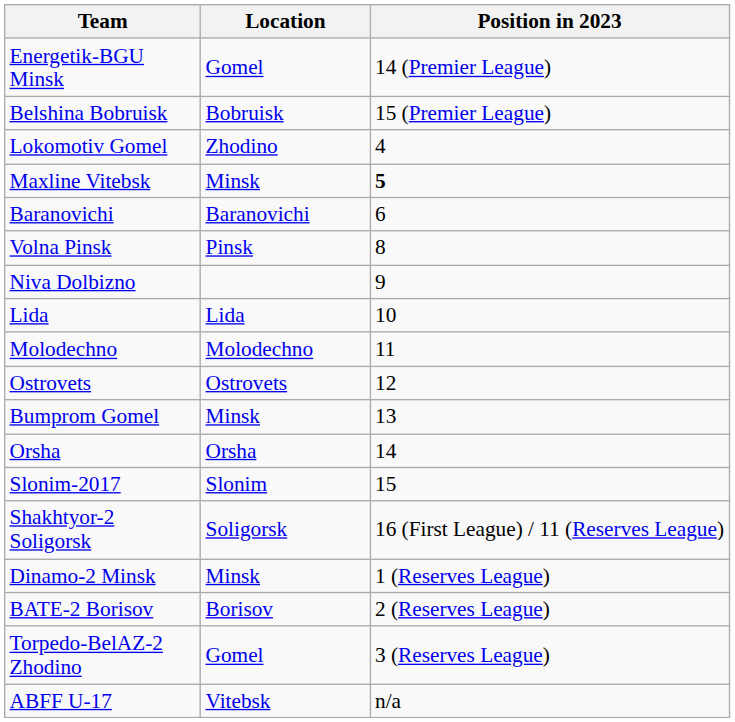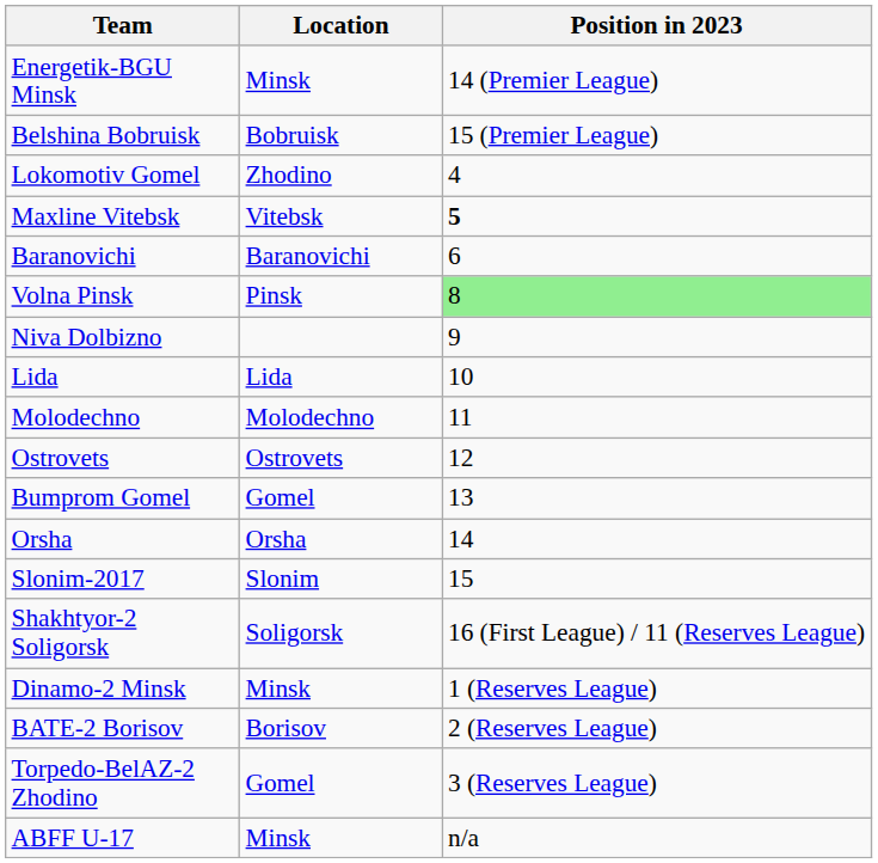 <table class="wikitable sortable" style="text-align:left">
 <tr>
 <th width=140>Team</th>
 <th width=120>Location</th>
 <th data-sort-type="number">Position in 2023</th>
 </tr>
 <tr>
 <td><a href='#'>Energetik-BGU Minsk</a></td>
-<td><a href='#'>Gomel</a></td>
+<td><a href='#'>Minsk</a></td>
 <td>14 (<a href='#'>Premier League</a>)</td>
 </tr>
 <tr>
 <td><a href='#'>Belshina Bobruisk</a></td>
 <td><a href='#'>Bobruisk</a></td>
 <td>15 (<a href='#'>Premier League</a>)</td>
 </tr>
 <tr>
 <td><a href='#'>Lokomotiv Gomel</a></td>
 <td><a href='#'>Zhodino</a></td>
 <td>4</td>
 </tr>
 <tr>
 <td><a href='#'>Maxline Vitebsk</a></td>
-<td><a href='#'>Minsk</a></td>
+<td><a href='#'>Vitebsk</a></td>
 <td><strong>5</strong></td>
 </tr>
 <tr>
 <td><a href='#'>Baranovichi</a></td>
 <td><a href='#'>Baranovichi</a></td>
 <td>6</td>
 </tr>
 <tr>
 <td><a href='#'>Volna Pinsk</a></td>
 <td><a href='#'>Pinsk</a></td>
-<td>8</td>
+<td style="background: lightgreen;">8</td>
 </tr>
 <tr>
 <td><a href='#'>Niva Dolbizno</a></td>
 <td></td>
 <td>9</td>
 </tr>
 <tr>
 <td><a href='#'>Lida</a></td>
 <td><a href='#'>Lida</a></td>
 <td>10</td>
 </tr>
 <tr>
 <td><a href='#'>Molodechno</a></td>
 <td><a href='#'>Molodechno</a></td>
 <td>11</td>
 </tr>
 <tr>
 <td><a href='#'>Ostrovets</a></td>
 <td><a href='#'>Ostrovets</a></td>
 <td>12</td>
 </tr>
 <tr>
 <td><a href='#'>Bumprom Gomel</a></td>
-<td><a href='#'>Minsk</a></td>
+<td><a href='#'>Gomel</a></td>
 <td>13</td>
 </tr>
 <tr>
 <td><a href='#'>Orsha</a></td>
 <td><a href='#'>Orsha</a></td>
 <td>14</td>
 </tr>
 <tr>
 <td><a href='#'>Slonim-2017</a></td>
 <td><a href='#'>Slonim</a></td>
 <td>15</td>
 </tr>
 <tr>
 <td><a href='#'>Shakhtyor-2 Soligorsk</a></td>
 <td><a href='#'>Soligorsk</a></td>
 <td> 16 (First League) / 11 (<a href='#'>Reserves League</a>)</td>
 </tr>
 <tr>
 <td><a href='#'>Dinamo-2 Minsk</a></td>
 <td><a href='#'>Minsk</a></td>
 <td> 1 (<a href='#'>Reserves League</a>)</td>
 </tr>
 <tr>
 <td><a href='#'>BATE-2 Borisov</a></td>
 <td><a href='#'>Borisov</a></td>
 <td> 2 (<a href='#'>Reserves League</a>)</td>
 </tr>
 <tr>
 <td><a href='#'>Torpedo-BelAZ-2 Zhodino</a></td>
 <td><a href='#'>Gomel</a></td>
 <td> 3 (<a href='#'>Reserves League</a>)</td>
 </tr>
 <tr>
 <td><a href='#'>ABFF U-17</a></td>
-<td><a href='#'>Vitebsk</a></td>
+<td><a href='#'>Minsk</a></td>
 <td> n/a</td>
 </tr>
 </table>
